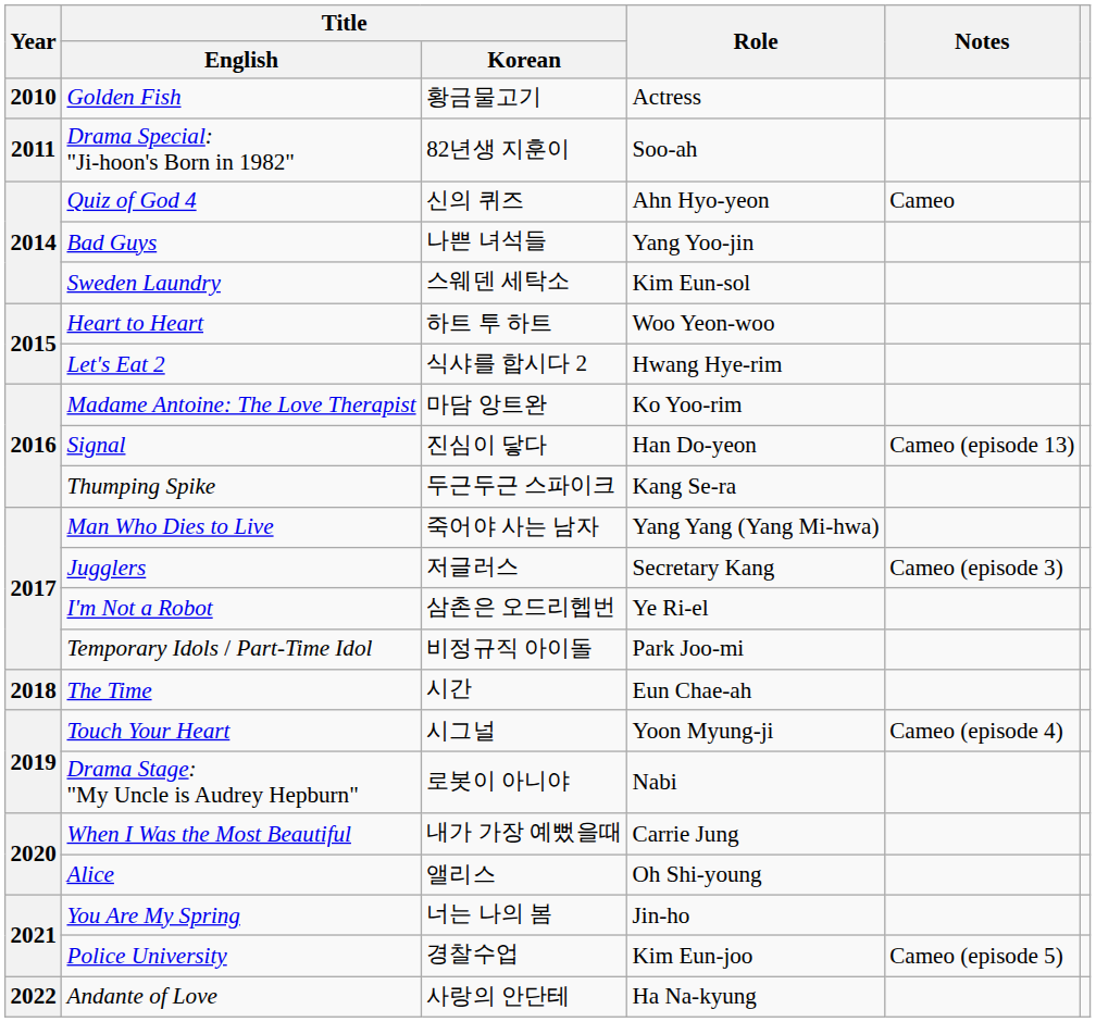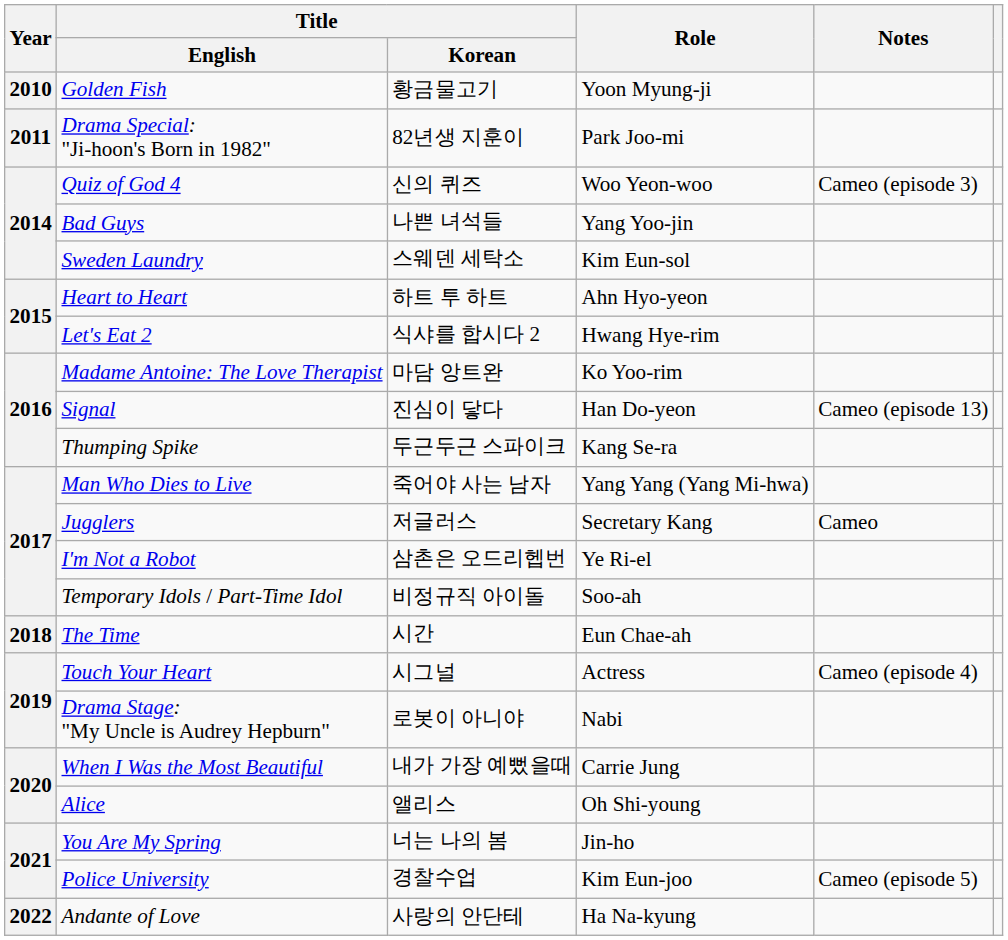 <table class="wikitable sortable plainrowheaders">
 <tr>
 <th scope="col" rowspan="2">Year</th>
 <th scope="col" colspan="2">Title</th>
 <th scope="col" rowspan="2">Role</th>
 <th scope="col" rowspan="2">Notes</th>
 <th scope="col" rowspan="2" class="unsortable"></th>
 </tr>
 <tr>
 <th scope="col">English</th>
 <th scope="col">Korean</th>
 </tr>
 <tr>
 <th scope="row">2010</th>
 <td><em><a href='#'>Golden Fish</a></em></td>
 <td>황금물고기</td>
-<td>Actress</td>
+<td>Yoon Myung-ji</td>
 <td></td>
 <td></td>
 </tr>
 <tr>
 <th scope="row">2011</th>
 <td><em><a href='#'>Drama Special</a>:</em><br>"Ji-hoon's Born in 1982"</td>
 <td>82년생 지훈이</td>
-<td>Soo-ah</td>
+<td>Park Joo-mi</td>
 <td></td>
 <td style="text-align:center"></td>
 </tr>
 <tr>
 <th scope="row" rowspan="3">2014</th>
 <td><em><a href='#'>Quiz of God 4</a></em></td>
 <td>신의 퀴즈</td>
-<td>Ahn Hyo-yeon</td>
-<td>Cameo</td>
+<td>Woo Yeon-woo</td>
+<td>Cameo (episode 3)</td>
 <td style="text-align:center"></td>
 </tr>
 <tr>
 <td><em><a href='#'>Bad Guys</a></em></td>
 <td>나쁜 녀석들</td>
 <td>Yang Yoo-jin</td>
 <td></td>
 <td style="text-align:center"></td>
 </tr>
 <tr>
 <td><em><a href='#'>Sweden Laundry</a></em></td>
 <td>스웨덴 세탁소</td>
 <td>Kim Eun-sol</td>
 <td></td>
 <td style="text-align:center"></td>
 </tr>
 <tr>
 <th scope="row" rowspan="2">2015</th>
 <td><em><a href='#'>Heart to Heart</a></em></td>
 <td>하트 투 하트</td>
-<td>Woo Yeon-woo</td>
+<td>Ahn Hyo-yeon</td>
 <td></td>
 <td style="text-align:center"></td>
 </tr>
 <tr>
 <td><em><a href='#'>Let's Eat 2</a></em></td>
 <td>식샤를 합시다 2</td>
 <td>Hwang Hye-rim</td>
 <td></td>
 <td style="text-align:center"></td>
 </tr>
 <tr>
 <th scope="row" rowspan="3">2016</th>
 <td><em><a href='#'>Madame Antoine: The Love Therapist</a></em></td>
 <td>마담 앙트완</td>
 <td>Ko Yoo-rim</td>
 <td></td>
 <td style="text-align:center"></td>
 </tr>
 <tr>
 <td><em><a href='#'>Signal</a></em></td>
 <td>진심이 닿다</td>
 <td>Han Do-yeon</td>
 <td>Cameo (episode 13)</td>
 <td style="text-align:center"></td>
 </tr>
 <tr>
 <td><em>Thumping Spike</em></td>
 <td>두근두근 스파이크</td>
 <td>Kang Se-ra</td>
 <td></td>
 <td style="text-align:center"></td>
 </tr>
 <tr>
 <th scope="row" rowspan="4">2017</th>
 <td><em><a href='#'>Man Who Dies to Live</a></em></td>
 <td>죽어야 사는 남자</td>
 <td>Yang Yang (Yang Mi-hwa)</td>
 <td></td>
 <td style="text-align:center"></td>
 </tr>
 <tr>
 <td><em><a href='#'>Jugglers</a></em></td>
 <td>저글러스</td>
 <td>Secretary Kang</td>
-<td>Cameo (episode 3)</td>
+<td>Cameo</td>
 <td style="text-align:center"></td>
 </tr>
 <tr>
 <td><em><a href='#'>I'm Not a Robot</a></em></td>
 <td>삼촌은 오드리헵번</td>
 <td>Ye Ri-el</td>
 <td></td>
 <td style="text-align:center"></td>
 </tr>
 <tr>
 <td><em>Temporary Idols</em> / <em>Part-Time Idol</em></td>
 <td>비정규직 아이돌</td>
-<td>Park Joo-mi</td>
+<td>Soo-ah</td>
 <td></td>
 <td style="text-align:center"></td>
 </tr>
 <tr>
 <th scope="row">2018</th>
 <td><em><a href='#'>The Time</a></em></td>
 <td>시간</td>
 <td>Eun Chae-ah</td>
 <td></td>
 <td style="text-align:center"></td>
 </tr>
 <tr>
 <th scope="row" rowspan="2">2019</th>
 <td><em><a href='#'>Touch Your Heart</a></em></td>
 <td>시그널</td>
-<td>Yoon Myung-ji</td>
+<td>Actress</td>
 <td>Cameo (episode 4)</td>
 <td></td>
 </tr>
 <tr>
 <td><em><a href='#'>Drama Stage</a>:</em><br>"My Uncle is Audrey Hepburn"</td>
 <td>로봇이 아니야</td>
 <td>Nabi</td>
 <td></td>
 <td style="text-align:center"></td>
 </tr>
 <tr>
 <th scope="row" rowspan="2">2020</th>
 <td><em><a href='#'>When I Was the Most Beautiful</a></em></td>
 <td>내가 가장 예뻤을때</td>
 <td>Carrie Jung</td>
 <td></td>
 <td style="text-align:center"></td>
 </tr>
 <tr>
 <td><em><a href='#'>Alice</a></em></td>
 <td>앨리스</td>
 <td>Oh Shi-young</td>
 <td></td>
 <td style="text-align:center"></td>
 </tr>
 <tr>
 <th scope="row" rowspan="2">2021</th>
 <td><em><a href='#'>You Are My Spring</a></em></td>
 <td>너는 나의 봄</td>
 <td>Jin-ho</td>
 <td></td>
 <td style="text-align:center"></td>
 </tr>
 <tr>
 <td><em><a href='#'>Police University</a></em></td>
 <td>경찰수업</td>
 <td>Kim Eun-joo</td>
 <td>Cameo (episode 5)</td>
 <td style="text-align:center"></td>
 </tr>
 <tr>
 <th scope="row">2022</th>
 <td><em>Andante of Love</em></td>
 <td>사랑의 안단테</td>
 <td>Ha Na-kyung</td>
 <td></td>
 <td style="text-align:center"></td>
 </tr>
 </table>
